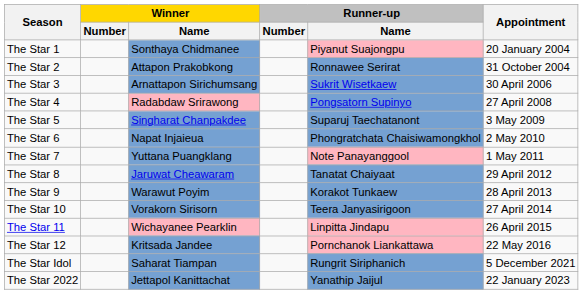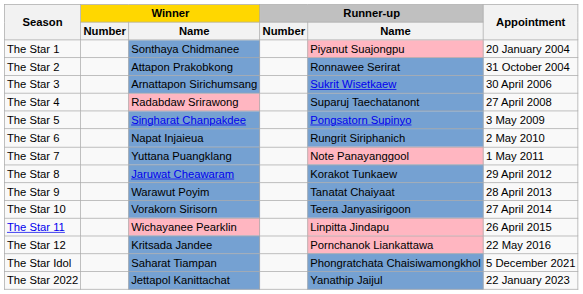 <table class="wikitable" style="white-space:nowrap; font-size:95%;">
 <tr>
 <th rowspan="2">Season</th>
 <th colspan="2" style="background:gold;">Winner</th>
 <th colspan="2" style="background:silver;">Runner-up</th>
 <th rowspan="2">Appointment</th>
 </tr>
 <tr>
 <th>Number</th>
 <th>Name</th>
 <th>Number</th>
 <th>Name</th>
 </tr>
 <tr>
 <td>The Star 1</td>
 <td></td>
 <td style="background:#75A1D2">Sonthaya Chidmanee</td>
 <td></td>
 <td style="background:lightpink;">Piyanut Suajongpu</td>
 <td>20 January 2004</td>
 </tr>
 <tr>
 <td>The Star 2</td>
 <td></td>
 <td style="background:#75A1D2">Attapon Prakobkong</td>
 <td></td>
 <td style="background:#75A1D2">Ronnawee Serirat</td>
 <td>31 October 2004</td>
 </tr>
 <tr>
 <td>The Star 3</td>
 <td></td>
 <td style="background:#75A1D2">Arnattapon Sirichumsang</td>
 <td></td>
 <td style="background:#75A1D2"><a href='#'>Sukrit Wisetkaew</a></td>
 <td>30 April 2006</td>
 </tr>
 <tr>
 <td>The Star 4</td>
 <td></td>
 <td style="background:lightpink;">Radabdaw Srirawong</td>
 <td></td>
-<td style="background:#75A1D2"><a href='#'>Pongsatorn Supinyo</a></td>
+<td style="background:#75A1D2">Suparuj Taechatanont</td>
 <td>27 April 2008</td>
 </tr>
 <tr>
 <td>The Star 5</td>
 <td></td>
 <td style="background:#75A1D2"><a href='#'>Singharat Chanpakdee</a></td>
 <td></td>
-<td style="background:#75A1D2">Suparuj Taechatanont</td>
+<td style="background:#75A1D2"><a href='#'>Pongsatorn Supinyo</a></td>
 <td>3 May 2009</td>
 </tr>
 <tr>
 <td>The Star 6</td>
 <td></td>
 <td style="background:#75A1D2">Napat Injaieua</td>
 <td></td>
-<td style="background:#75A1D2">Phongratchata Chaisiwamongkhol</td>
+<td style="background:#75A1D2">Rungrit Siriphanich</td>
 <td>2 May 2010</td>
 </tr>
 <tr>
 <td>The Star 7</td>
 <td></td>
 <td style="background:#75A1D2">Yuttana Puangklang</td>
 <td></td>
 <td style="background:lightpink;">Note Panayanggool</td>
 <td>1 May 2011</td>
 </tr>
 <tr>
 <td>The Star 8</td>
 <td></td>
 <td style="background:#75A1D2"><a href='#'>Jaruwat Cheawaram</a></td>
 <td></td>
-<td style="background:#75A1D2">Tanatat Chaiyaat</td>
+<td style="background:#75A1D2">Korakot Tunkaew</td>
 <td>29 April 2012</td>
 </tr>
 <tr>
 <td>The Star 9</td>
 <td></td>
 <td style="background:#75A1D2">Warawut Poyim</td>
 <td></td>
-<td style="background:#75A1D2">Korakot Tunkaew</td>
+<td style="background:#75A1D2">Tanatat Chaiyaat</td>
 <td>28 April 2013</td>
 </tr>
 <tr>
 <td>The Star 10</td>
 <td></td>
 <td style="background:#75A1D2">Vorakorn Sirisorn</td>
 <td></td>
 <td style="background:#75A1D2">Teera Janyasirigoon</td>
 <td>27 April 2014</td>
 </tr>
 <tr>
 <td><a href='#'>The Star 11</a></td>
 <td></td>
 <td style="background:lightpink;">Wichayanee Pearklin</td>
 <td></td>
 <td style="background:lightpink;">Linpitta Jindapu</td>
 <td>26 April 2015</td>
 </tr>
 <tr>
 <td>The Star 12</td>
 <td></td>
 <td style="background:#75A1D2">Kritsada Jandee</td>
 <td></td>
 <td style="background:lightpink">Pornchanok Liankattawa</td>
 <td>22 May 2016</td>
 </tr>
 <tr>
 <td>The Star Idol</td>
 <td></td>
 <td style="background:#75A1D2">Saharat Tiampan</td>
 <td></td>
-<td style="background:#75A1D2">Rungrit Siriphanich</td>
+<td style="background:#75A1D2">Phongratchata Chaisiwamongkhol</td>
 <td>5 December 2021</td>
 </tr>
 <tr>
 <td>The Star 2022</td>
 <td></td>
 <td style="background:#75A1D2">Jettapol Kanittachat</td>
 <td></td>
 <td style="background:#75A1D2">Yanathip Jaijul</td>
 <td>22 January 2023</td>
 </tr>
 </table>
